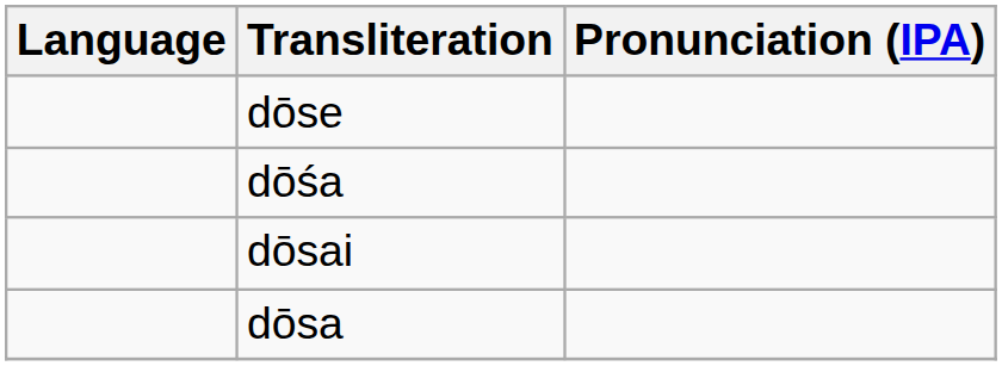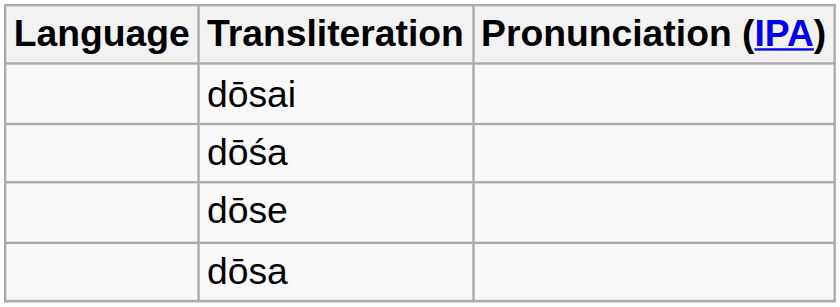 <table class="wikitable">
 <tr>
 <th>Language</th>
 <th>Transliteration</th>
 <th>Pronunciation (<a href='#'>IPA</a>)</th>
 </tr>
 <tr>
 <td></td>
-<td>dōse</td>
+<td>dōsai</td>
 <td></td>
 </tr>
 <tr>
 <td></td>
 <td>dōśa</td>
 <td></td>
 </tr>
 <tr>
 <td></td>
-<td>dōsai</td>
+<td>dōse</td>
 <td></td>
 </tr>
 <tr>
 <td></td>
 <td>dōsa</td>
 <td></td>
 </tr>
 <tr>
 </tr>
 <tr>
 </tr>
 </table>
